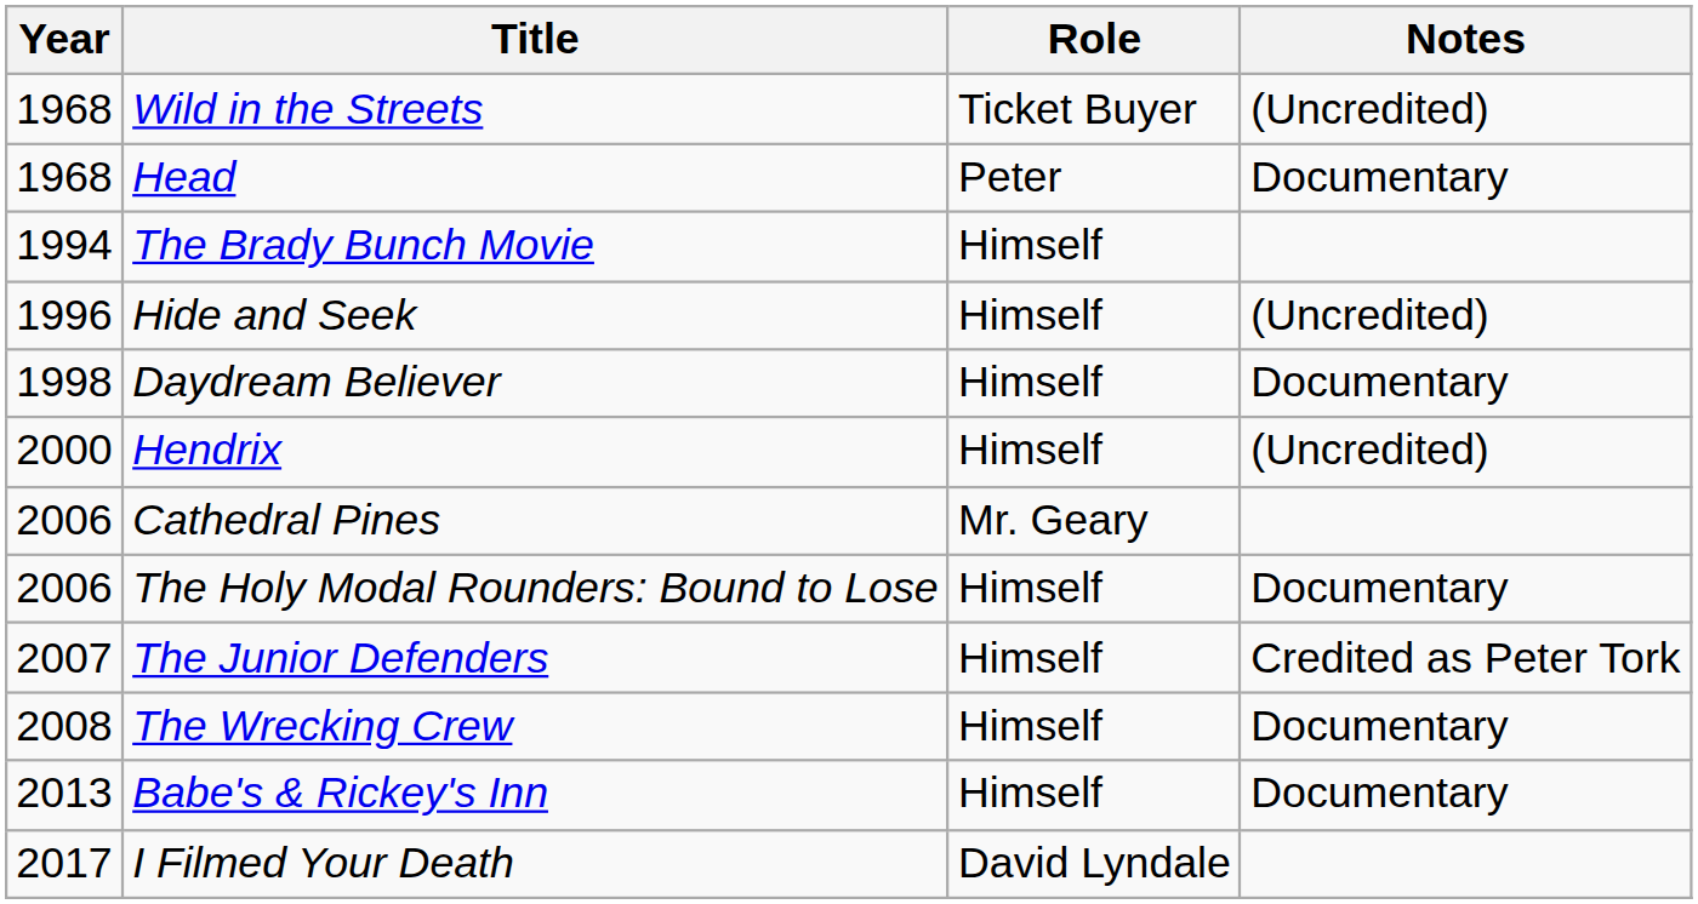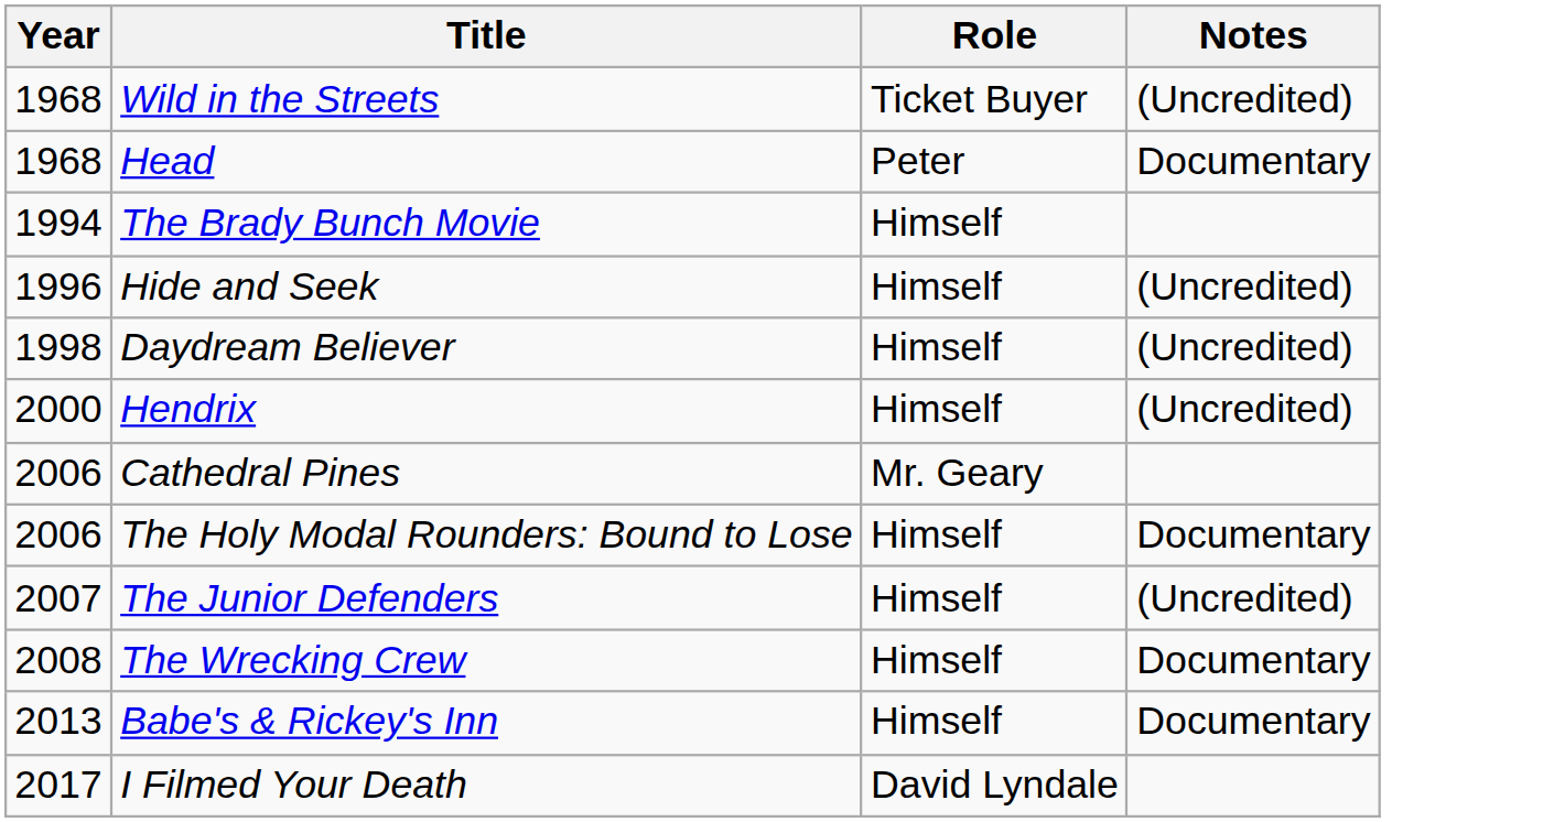 <table class="wikitable sortable">
 <tr>
 <th>Year</th>
 <th>Title</th>
 <th>Role</th>
 <th class="unsortable">Notes</th>
 </tr>
 <tr>
 <td>1968</td>
 <td><em><a href='#'>Wild in the Streets</a></em></td>
 <td>Ticket Buyer</td>
 <td>(Uncredited)</td>
 </tr>
 <tr>
 <td>1968</td>
 <td><em><a href='#'>Head</a></em></td>
 <td>Peter</td>
 <td>Documentary</td>
 </tr>
 <tr>
 <td>1994</td>
 <td><em><a href='#'>The Brady Bunch Movie</a></em></td>
 <td>Himself</td>
 <td></td>
 </tr>
 <tr>
 <td>1996</td>
 <td><em>Hide and Seek</em></td>
 <td>Himself</td>
 <td>(Uncredited)</td>
 </tr>
 <tr>
 <td>1998</td>
 <td><em>Daydream Believer</em></td>
 <td>Himself</td>
-<td>Documentary</td>
+<td>(Uncredited)</td>
 </tr>
 <tr>
 <td>2000</td>
 <td><em><a href='#'>Hendrix</a></em></td>
 <td>Himself</td>
 <td>(Uncredited)</td>
 </tr>
 <tr>
 <td>2006</td>
 <td><em>Cathedral Pines</em></td>
 <td>Mr. Geary</td>
 <td></td>
 </tr>
 <tr>
 <td>2006</td>
 <td><em>The Holy Modal Rounders: Bound to Lose</em></td>
 <td>Himself</td>
 <td>Documentary</td>
 </tr>
 <tr>
 <td>2007</td>
 <td><em><a href='#'>The Junior Defenders</a></em></td>
 <td>Himself</td>
-<td>Credited as Peter Tork</td>
+<td>(Uncredited)</td>
 </tr>
 <tr>
 <td>2008</td>
 <td><em><a href='#'>The Wrecking Crew</a></em></td>
 <td>Himself</td>
 <td>Documentary</td>
 </tr>
 <tr>
 <td>2013</td>
 <td><em><a href='#'>Babe's & Rickey's Inn</a></em></td>
 <td>Himself</td>
 <td>Documentary</td>
 </tr>
 <tr>
 <td>2017</td>
 <td><em>I Filmed Your Death</em></td>
 <td>David Lyndale</td>
 <td></td>
 </tr>
 <tr>
 </tr>
 </table>
